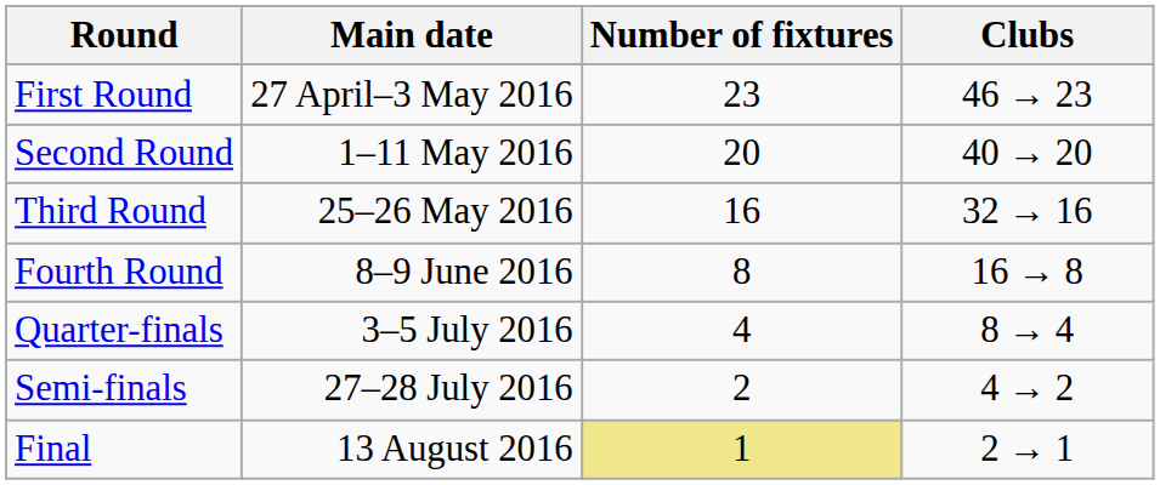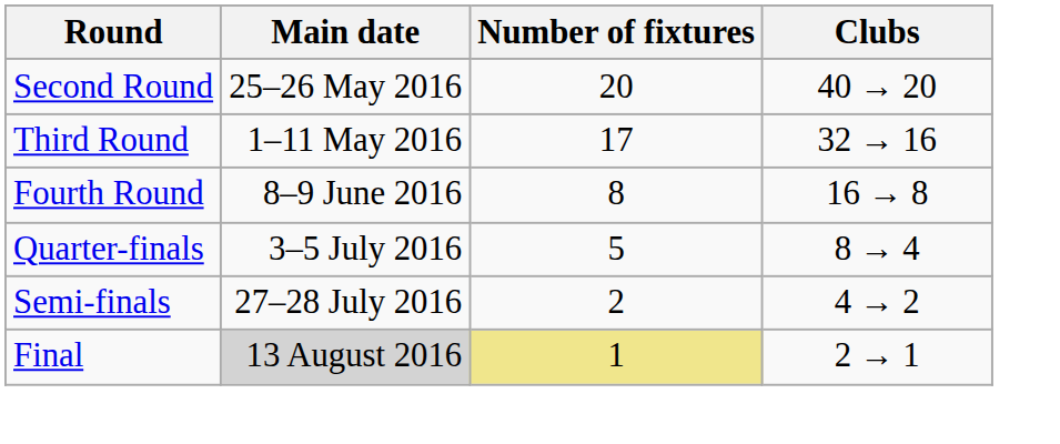 <table class="wikitable" style="text-align:center">
 <tr>
 <th>Round</th>
 <th>Main date</th>
 <th>Number of fixtures</th>
 <th width=100>Clubs</th>
 </tr>
 <tr>
-<td align=left><a href='#'>First Round</a></td>
-<td align=right>27 April–3 May 2016</td>
-<td>23</td>
-<td>46 → 23</td>
-</tr>
-<tr>
 <td align=left><a href='#'>Second Round</a></td>
-<td align=right>1–11 May 2016</td>
+<td align=right>25–26 May 2016</td>
 <td>20</td>
 <td>40 → 20</td>
 </tr>
 <tr>
 <td align=left><a href='#'>Third Round</a></td>
-<td align=right>25–26 May 2016</td>
-<td>16</td>
+<td align=right>1–11 May 2016</td>
+<td>17</td>
 <td>32 → 16</td>
 </tr>
 <tr>
 <td align=left><a href='#'>Fourth Round</a></td>
 <td align=right>8–9 June 2016</td>
 <td>8</td>
 <td>16 → 8</td>
 </tr>
 <tr>
 <td align=left><a href='#'>Quarter-finals</a></td>
 <td align=right>3–5 July 2016</td>
-<td>4</td>
+<td>5</td>
 <td>8 → 4</td>
 </tr>
 <tr>
 <td align=left><a href='#'>Semi-finals</a></td>
 <td align=right>27–28 July 2016</td>
 <td>2</td>
 <td>4 → 2</td>
 </tr>
 <tr>
 <td align=left><a href='#'>Final</a></td>
-<td align=right>13 August 2016</td>
+<td align=right style="background: lightgrey;">13 August 2016</td>
 <td style="background: khaki;">1</td>
 <td>2 → 1</td>
 </tr>
 </table>
